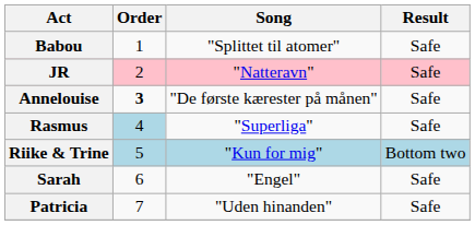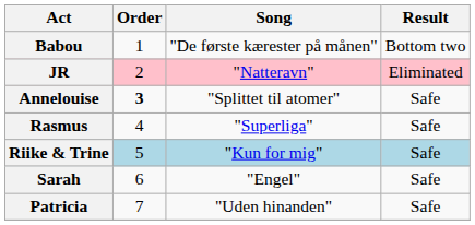 <table class="wikitable plainrowheaders" style="text-align:center;">
 <tr>
 <th scope="col">Act</th>
 <th scope="col">Order</th>
 <th scope="col">Song</th>
 <th scope="col">Result</th>
 </tr>
 <tr>
 <th scope="row">Babou</th>
 <td>1</td>
-<td>"Splittet til atomer"</td>
-<td>Safe</td>
+<td>"De første kærester på månen"</td>
+<td>Bottom two</td>
 </tr>
 <tr style="background:pink;">
 <th scope="row">JR</th>
 <td>2</td>
 <td>"<a href='#'>Natteravn</a>"</td>
-<td>Safe</td>
+<td>Eliminated</td>
 </tr>
 <tr>
 <th scope="row">Annelouise</th>
 <td><strong>3</strong></td>
-<td>"De første kærester på månen"</td>
+<td>"Splittet til atomer"</td>
 <td>Safe</td>
 </tr>
 <tr>
 <th scope="row">Rasmus</th>
-<td style="background: lightblue;">4</td>
+<td>4</td>
 <td>"<a href='#'>Superliga</a>"</td>
 <td>Safe</td>
 </tr>
 <tr style="background:lightblue;">
 <th scope="row">Riike & Trine</th>
 <td>5</td>
 <td>"<a href='#'>Kun for mig</a>"</td>
-<td>Bottom two</td>
+<td>Safe</td>
 </tr>
 <tr>
 <th scope="row">Sarah</th>
 <td>6</td>
 <td>"Engel"</td>
 <td>Safe</td>
 </tr>
 <tr>
 <th scope="row">Patricia</th>
 <td>7</td>
 <td>"Uden hinanden"</td>
 <td>Safe</td>
 </tr>
 <tr>
 </tr>
 </table>
